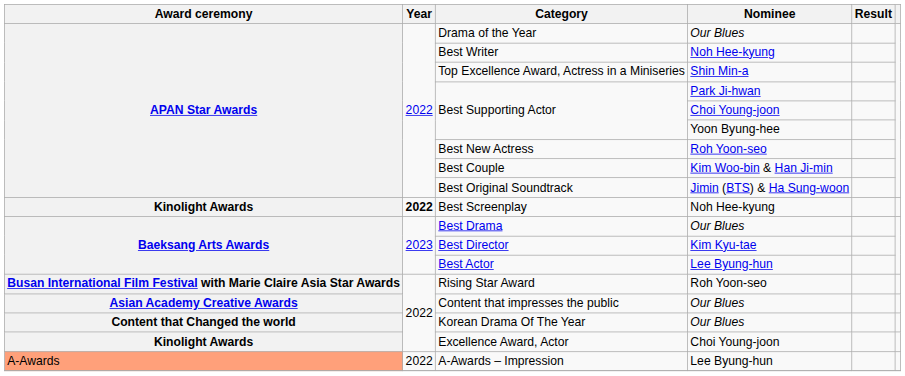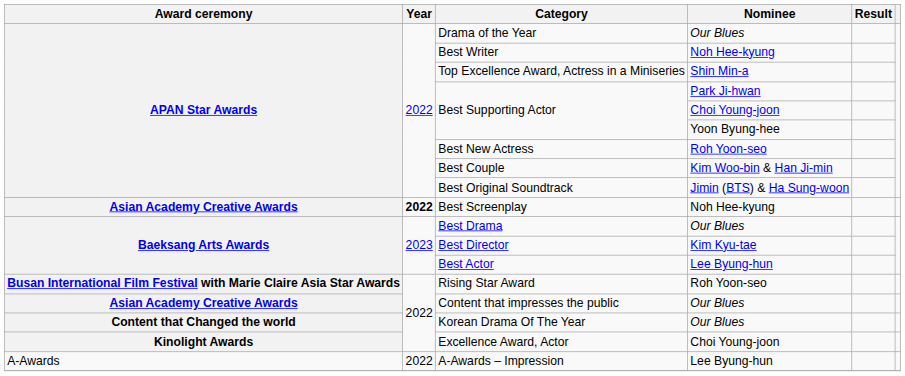 <table class="wikitable plainrowheaders sortable">
 <tr>
 <th scope="col">Award ceremony</th>
 <th scope="col">Year</th>
 <th scope="col">Category</th>
 <th scope="col">Nominee</th>
 <th scope="col">Result</th>
 <th scope="col" class="unsortable"></th>
 </tr>
 <tr>
 <th scope="row" rowspan="9"><a href='#'>APAN Star Awards</a></th>
 <td style="text-align:center" rowspan="9"><a href='#'>2022</a></td>
 <td>Drama of the Year</td>
 <td><em>Our Blues</em></td>
 <td></td>
 <td style="text-align:center" rowspan="9"></td>
 </tr>
 <tr>
 <td>Best Writer</td>
 <td><a href='#'>Noh Hee-kyung</a></td>
 <td></td>
 </tr>
 <tr>
 <td>Top Excellence Award, Actress in a Miniseries</td>
 <td><a href='#'>Shin Min-a</a></td>
 <td></td>
 </tr>
 <tr>
 <td rowspan="3">Best Supporting Actor</td>
 <td><a href='#'>Park Ji-hwan</a></td>
 <td></td>
 </tr>
 <tr>
 <td><a href='#'>Choi Young-joon</a></td>
 <td></td>
 </tr>
 <tr>
 <td>Yoon Byung-hee</td>
 <td></td>
 </tr>
 <tr>
 <td>Best New Actress</td>
 <td><a href='#'>Roh Yoon-seo</a></td>
 <td></td>
 </tr>
 <tr>
 <td>Best Couple</td>
 <td><a href='#'>Kim Woo-bin</a> & <a href='#'>Han Ji-min</a></td>
 <td></td>
 </tr>
 <tr>
 <td>Best Original Soundtrack</td>
 <td><a href='#'>Jimin</a> (<a href='#'>BTS</a>) & <a href='#'>Ha Sung-woon</a> </td>
 <td></td>
 </tr>
 <tr>
-<th scope="row">Kinolight Awards</th>
+<th scope="row"><a href='#'>Asian Academy Creative Awards</a></th>
 <td style="text-align:center"><strong>2022</strong></td>
 <td>Best Screenplay</td>
 <td>Noh Hee-kyung</td>
 <td></td>
 <td style="text-align:center"></td>
 </tr>
 <tr>
 <th scope="row"  rowspan="3"><a href='#'>Baeksang Arts Awards</a></th>
 <td style="text-align:center" rowspan="3"><a href='#'>2023</a></td>
 <td><a href='#'>Best Drama</a></td>
 <td><em>Our Blues</em></td>
 <td></td>
 <td rowspan="3" style="text-align:center"></td>
 </tr>
 <tr>
 <td><a href='#'>Best Director</a></td>
 <td><a href='#'>Kim Kyu-tae</a></td>
 <td></td>
 </tr>
 <tr>
 <td><a href='#'>Best Actor</a></td>
 <td><a href='#'>Lee Byung-hun</a></td>
 <td></td>
 </tr>
 <tr>
 <th scope="row"><a href='#'>Busan International Film Festival</a> with Marie Claire Asia Star Awards</th>
 <td style="text-align:center" rowspan="4">2022</td>
 <td>Rising Star Award</td>
 <td>Roh Yoon-seo</td>
 <td></td>
 <td style="text-align:center"></td>
 </tr>
 <tr>
 <th scope="row"><a href='#'>Asian Academy Creative Awards</a></th>
 <td>Content that impresses the public</td>
 <td><em>Our Blues</em></td>
 <td></td>
 <td style="text-align:center"></td>
 </tr>
 <tr>
 <th scope="row">Content that Changed the world</th>
 <td>Korean Drama Of The Year</td>
 <td><em>Our Blues</em></td>
 <td></td>
 <td style="text-align:center"></td>
 </tr>
 <tr>
 <th scope="row">Kinolight Awards</th>
 <td>Excellence Award, Actor</td>
 <td>Choi Young-joon</td>
 <td></td>
 <td style="text-align:center"></td>
 </tr>
 <tr>
-<td style="background: lightsalmon;">A-Awards</td>
+<td>A-Awards</td>
 <td style="text-align:center">2022</td>
 <td>A-Awards – Impression</td>
 <td>Lee Byung-hun</td>
 <td></td>
 <td></td>
 </tr>
 <tr>
 </tr>
 </table>
